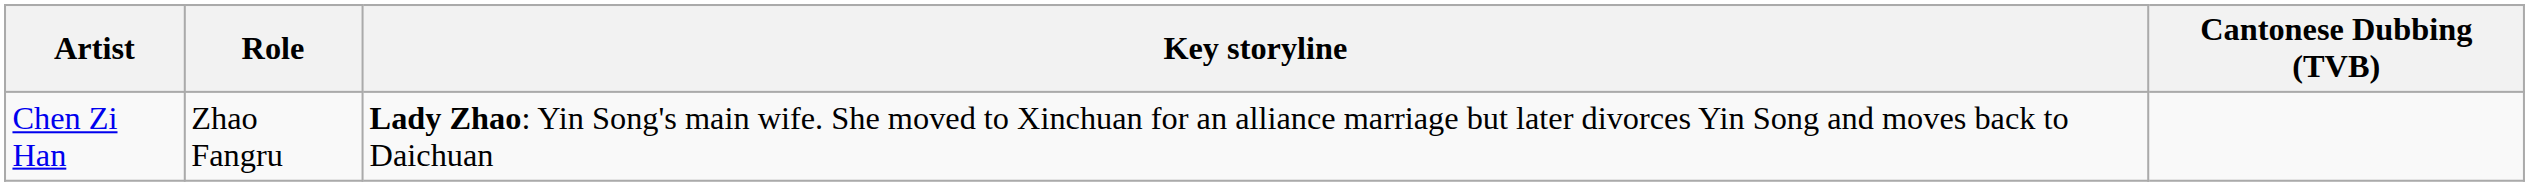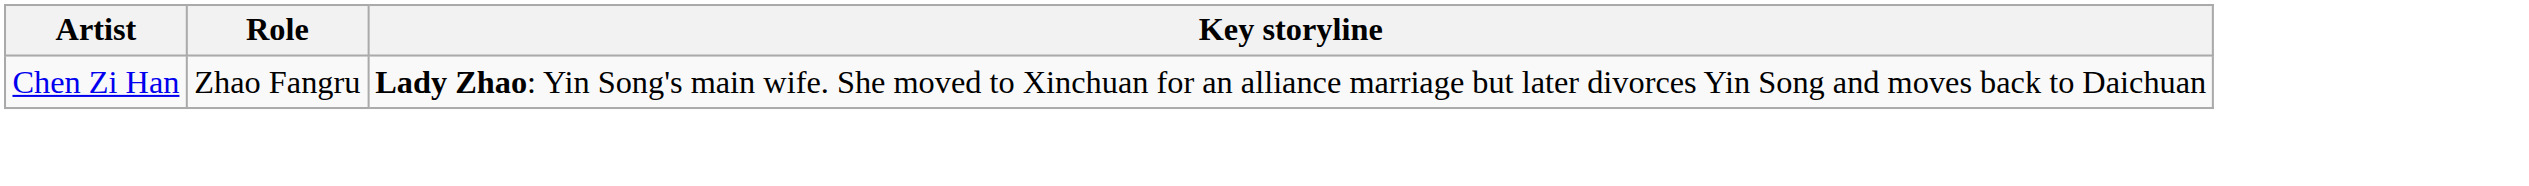 <table class="wikitable">
 <tr>
 <th>Artist</th>
 <th>Role</th>
 <th>Key storyline</th>
-<th><strong>Cantonese Dubbing (TVB)</strong></th>
 </tr>
 <tr>
 <td><a href='#'>Chen Zi Han</a></td>
 <td>Zhao Fangru</td>
 <td><strong>Lady Zhao</strong>: Yin Song's main wife. She moved to Xinchuan for an alliance marriage but later divorces Yin Song and moves back to Daichuan</td>
-<td></td>
 </tr>
 </table>
